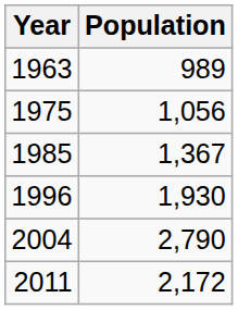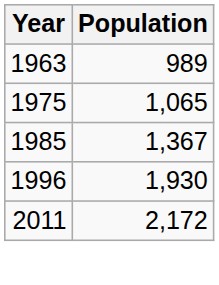 <table class="wikitable" style="line-height:1.1em;">
 <tr>
 <th>Year</th>
 <th>Population</th>
 </tr>
 <tr align="right">
 <td>1963</td>
 <td>989</td>
 </tr>
 <tr align="right">
 <td>1975</td>
-<td>1,056</td>
+<td>1,065</td>
 </tr>
 <tr align="right">
 <td>1985</td>
 <td>1,367</td>
 </tr>
 <tr align="right">
 <td>1996</td>
 <td>1,930</td>
 </tr>
 <tr align="right">
-<td>2004</td>
-<td>2,790</td>
-</tr>
-<tr align="right">
 <td>2011</td>
 <td>2,172</td>
 </tr>
 </table>
